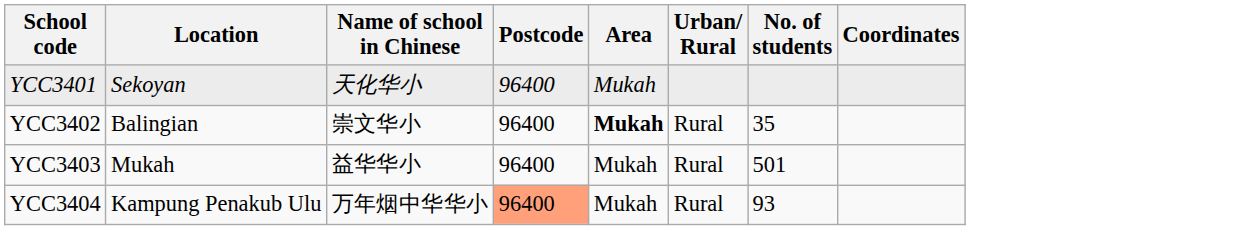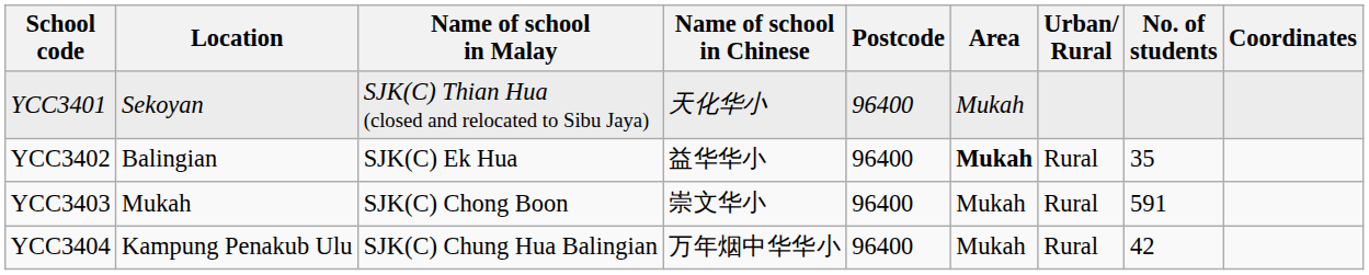 <table class="wikitable sortable">
 <tr>
 <th>School<br>code</th>
 <th>Location</th>
+<th>Name of school<br>in Malay</th>
 <th>Name of school<br>in Chinese</th>
 <th>Postcode</th>
 <th>Area</th>
 <th>Urban/<br>Rural</th>
 <th>No. of<br>students</th>
 <th>Coordinates</th>
 </tr>
 <tr bgcolor=#ECECEC>
 <td><em>YCC3401</em></td>
 <td><em>Sekoyan</em></td>
+<td><em>SJK(C) Thian Hua</em><br><small>(closed and relocated to Sibu Jaya)</small></td>
 <td><em>天化华小</em></td>
 <td><em>96400</em></td>
 <td><em>Mukah</em></td>
 <td></td>
 <td></td>
 <td></td>
 </tr>
 <tr>
 <td>YCC3402</td>
 <td>Balingian</td>
-<td>崇文华小</td>
+<td>SJK(C) Ek Hua</td>
+<td>益华华小</td>
 <td>96400</td>
 <td><strong>Mukah</strong></td>
 <td>Rural</td>
 <td>35</td>
 <td></td>
 </tr>
 <tr>
 <td>YCC3403</td>
 <td>Mukah</td>
-<td>益华华小</td>
+<td>SJK(C) Chong Boon</td>
+<td>崇文华小</td>
 <td>96400</td>
 <td>Mukah</td>
 <td>Rural</td>
-<td>501</td>
+<td>591</td>
 <td></td>
 </tr>
 <tr>
 <td>YCC3404</td>
 <td>Kampung Penakub Ulu</td>
+<td>SJK(C) Chung Hua Balingian</td>
 <td>万年烟中华华小</td>
-<td style="background: lightsalmon;">96400</td>
+<td>96400</td>
 <td>Mukah</td>
 <td>Rural</td>
-<td>93</td>
+<td>42</td>
 <td></td>
 </tr>
 </table>
